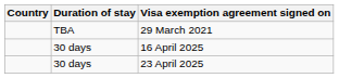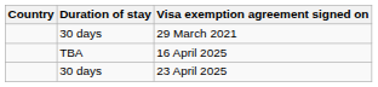 <table class="wikitable sortable">
 <tr>
 <th>Country</th>
 <th>Duration of stay</th>
 <th>Visa exemption agreement signed on</th>
 </tr>
 <tr>
 <td></td>
-<td>TBA</td>
+<td>30 days</td>
 <td>29 March 2021</td>
 </tr>
 <tr>
 <td></td>
-<td>30 days</td>
+<td>TBA</td>
 <td>16 April 2025</td>
 </tr>
 <tr>
 <td></td>
 <td>30 days</td>
 <td>23 April 2025</td>
 </tr>
 </table>
